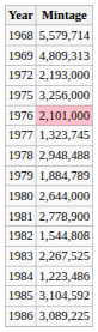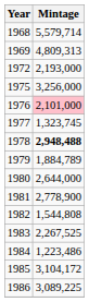 <table class="wikitable">
 <tr>
 <th>Year</th>
 <th>Mintage</th>
 </tr>
 <tr>
 <td>1968</td>
 <td>5,579,714</td>
 </tr>
 <tr>
 <td>1969</td>
 <td>4,809,313</td>
 </tr>
 <tr>
 <td>1972</td>
 <td>2,193,000</td>
 </tr>
 <tr>
 <td>1975</td>
 <td>3,256,000</td>
 </tr>
 <tr>
 <td>1976</td>
 <td style="background: pink;">2,101,000</td>
 </tr>
 <tr>
 <td>1977</td>
 <td>1,323,745</td>
 </tr>
 <tr>
 <td>1978</td>
-<td>2,948,488</td>
+<td><strong>2,948,488</strong></td>
 </tr>
 <tr>
 <td>1979</td>
 <td>1,884,789</td>
 </tr>
 <tr>
 <td>1980</td>
 <td>2,644,000</td>
 </tr>
 <tr>
 <td>1981</td>
 <td>2,778,900</td>
 </tr>
 <tr>
 <td>1982</td>
 <td>1,544,808</td>
 </tr>
 <tr>
 <td>1983</td>
 <td>2,267,525</td>
 </tr>
 <tr>
 <td>1984</td>
 <td>1,223,486</td>
 </tr>
 <tr>
 <td>1985</td>
-<td>3,104,592</td>
+<td>3,104,172</td>
 </tr>
 <tr>
 <td>1986</td>
 <td>3,089,225</td>
 </tr>
 <tr>
 </tr>
 </table>
